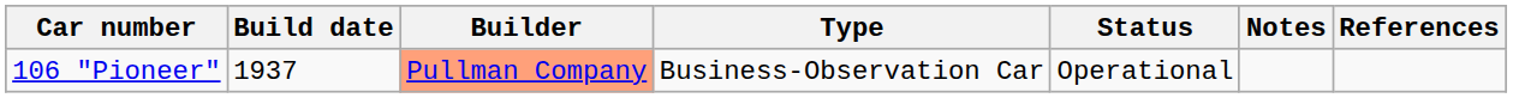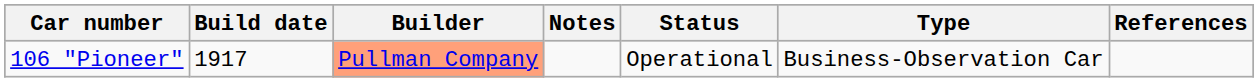 <table class="wikitable">
 <tr>
 <th>Car number</th>
 <th>Build date</th>
 <th>Builder</th>
+<th>Notes</th>
+<th>Status</th>
 <th>Type</th>
-<th>Status</th>
-<th>Notes</th>
 <th>References</th>
 </tr>
 <tr>
 <td><a href='#'>106 "Pioneer"</a></td>
-<td>1937</td>
+<td>1917</td>
 <td style="background: lightsalmon;"><a href='#'>Pullman Company</a></td>
+<td></td>
+<td>Operational</td>
 <td>Business-Observation Car</td>
-<td>Operational</td>
-<td></td>
 <td></td>
 </tr>
 </table>
